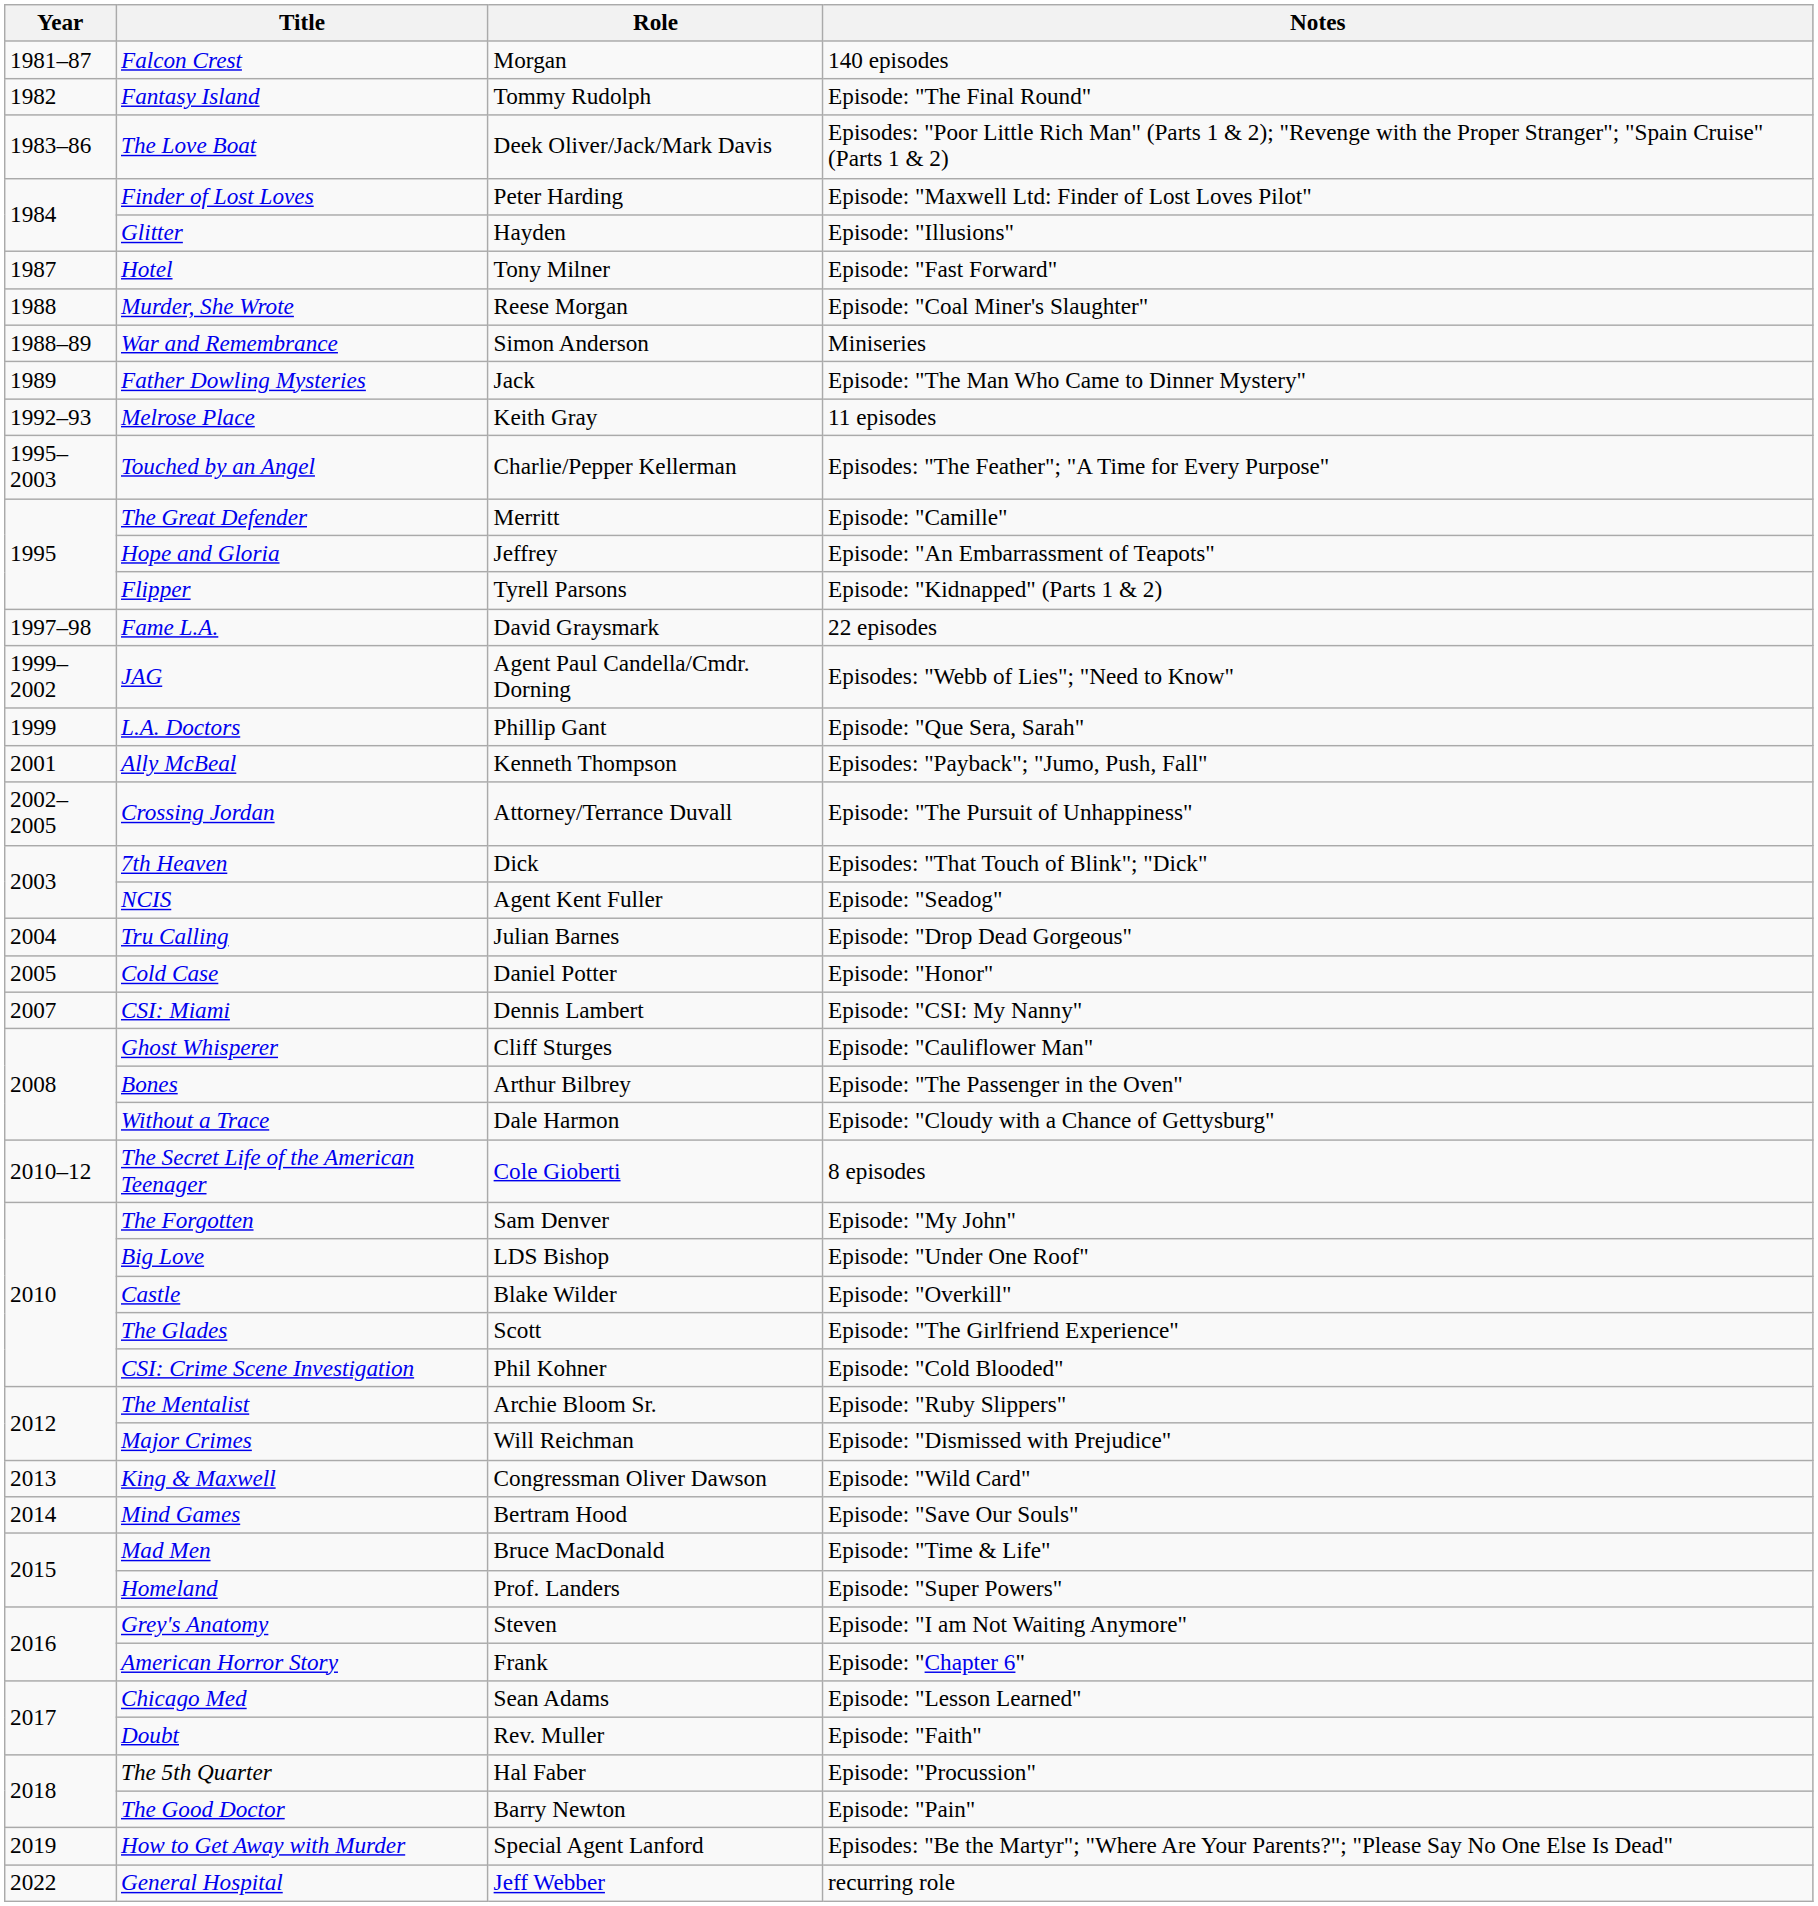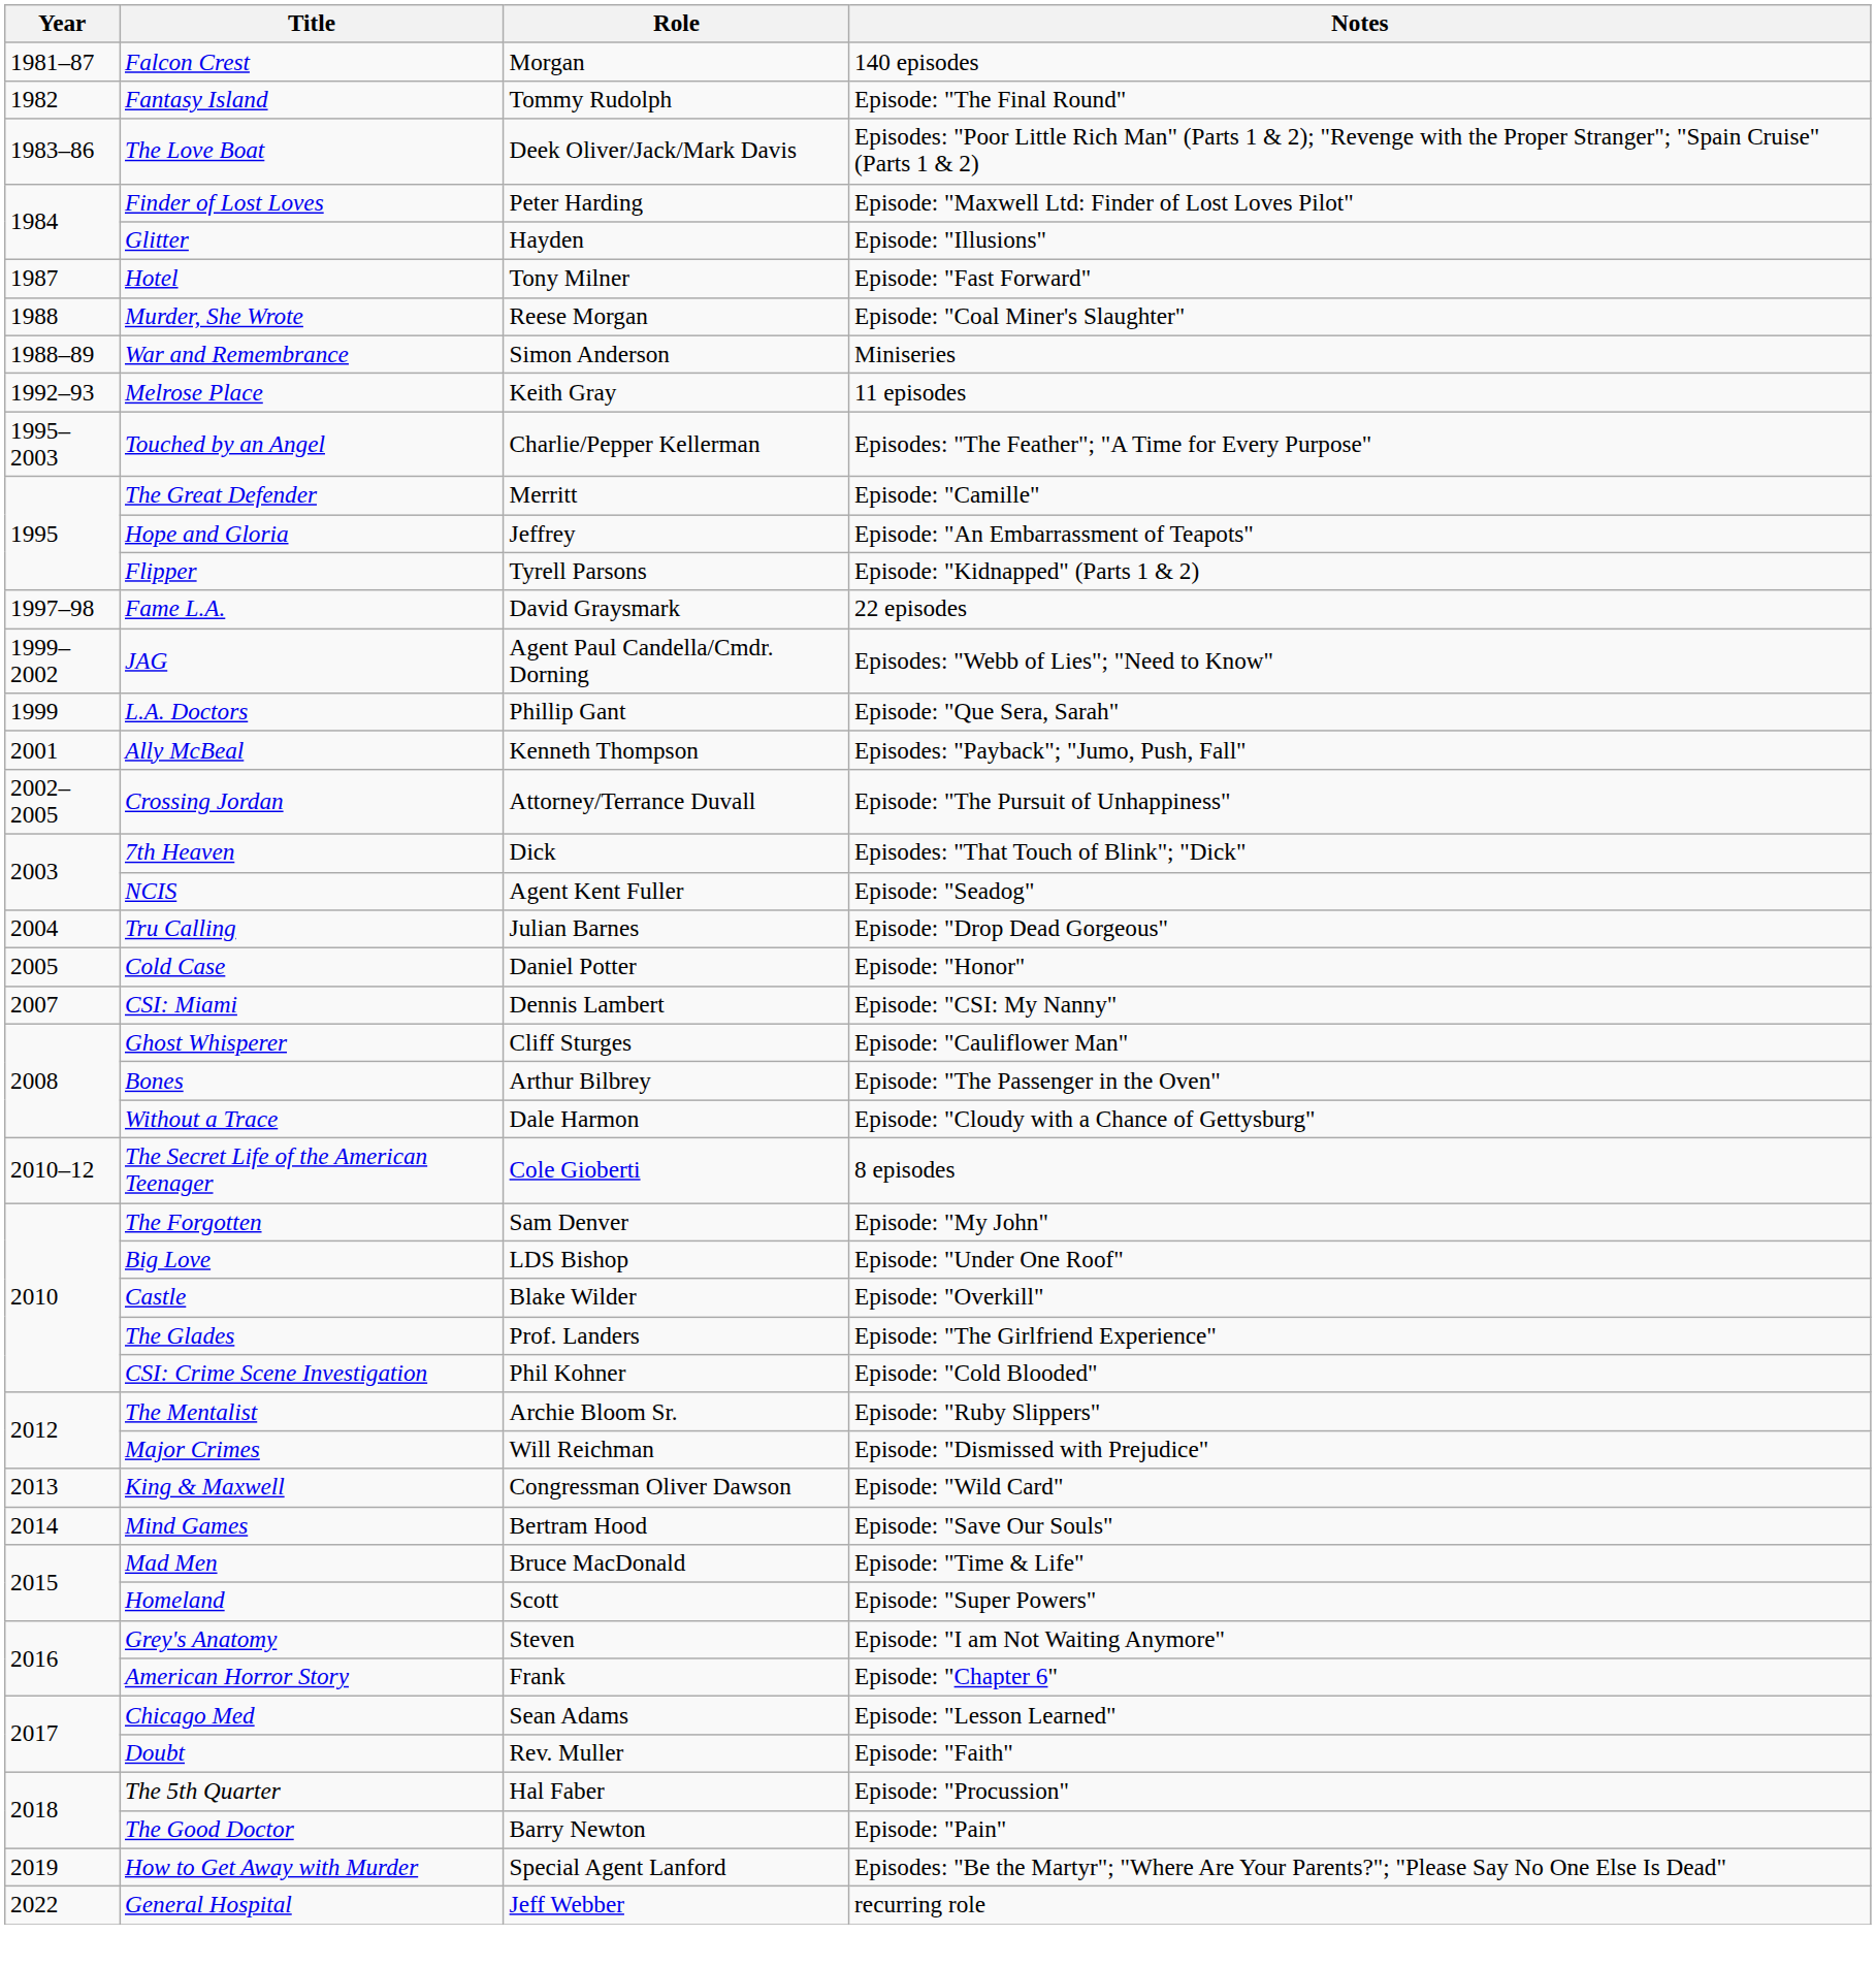 <table class="wikitable sortable">
 <tr>
 <th>Year</th>
 <th>Title</th>
 <th>Role</th>
 <th class="unsortable">Notes</th>
 </tr>
 <tr>
 <td>1981–87</td>
 <td><em><a href='#'>Falcon Crest</a></em></td>
 <td>Morgan</td>
 <td>140 episodes</td>
 </tr>
 <tr>
 <td>1982</td>
 <td><em><a href='#'>Fantasy Island</a></em></td>
 <td>Tommy Rudolph</td>
 <td>Episode: "The Final Round"</td>
 </tr>
 <tr>
 <td>1983–86</td>
 <td><em><a href='#'>The Love Boat</a></em></td>
 <td>Deek Oliver/Jack/Mark Davis</td>
 <td>Episodes: "Poor Little Rich Man" (Parts 1 & 2); "Revenge with the Proper Stranger"; "Spain Cruise" (Parts 1 & 2)</td>
 </tr>
 <tr>
 <td rowspan="2">1984</td>
 <td><em><a href='#'>Finder of Lost Loves</a></em></td>
 <td>Peter Harding</td>
 <td>Episode: "Maxwell Ltd: Finder of Lost Loves Pilot"</td>
 </tr>
 <tr>
 <td><em><a href='#'>Glitter</a></em></td>
 <td>Hayden</td>
 <td>Episode: "Illusions"</td>
 </tr>
 <tr>
 <td>1987</td>
 <td><em><a href='#'>Hotel</a></em></td>
 <td>Tony Milner</td>
 <td>Episode: "Fast Forward"</td>
 </tr>
 <tr>
 <td>1988</td>
 <td><em><a href='#'>Murder, She Wrote</a></em></td>
 <td>Reese Morgan</td>
 <td>Episode: "Coal Miner's Slaughter"</td>
 </tr>
 <tr>
 <td>1988–89</td>
 <td><em><a href='#'>War and Remembrance</a></em></td>
 <td>Simon Anderson</td>
 <td>Miniseries</td>
-</tr>
-<tr>
-<td>1989</td>
-<td><em><a href='#'>Father Dowling Mysteries</a></em></td>
-<td>Jack</td>
-<td>Episode: "The Man Who Came to Dinner Mystery"</td>
 </tr>
 <tr>
 <td>1992–93</td>
 <td><em><a href='#'>Melrose Place</a></em></td>
 <td>Keith Gray</td>
 <td>11 episodes</td>
 </tr>
 <tr>
 <td>1995–2003</td>
 <td><em><a href='#'>Touched by an Angel</a></em></td>
 <td>Charlie/Pepper Kellerman</td>
 <td>Episodes: "The Feather"; "A Time for Every Purpose"</td>
 </tr>
 <tr>
 <td rowspan="3">1995</td>
 <td><em><a href='#'>The Great Defender</a></em></td>
 <td>Merritt</td>
 <td>Episode: "Camille"</td>
 </tr>
 <tr>
 <td><em><a href='#'>Hope and Gloria</a></em></td>
 <td>Jeffrey</td>
 <td>Episode: "An Embarrassment of Teapots"</td>
 </tr>
 <tr>
 <td><em><a href='#'>Flipper</a></em></td>
 <td>Tyrell Parsons</td>
 <td>Episode: "Kidnapped" (Parts 1 & 2)</td>
 </tr>
 <tr>
 <td>1997–98</td>
 <td><em><a href='#'>Fame L.A.</a></em></td>
 <td>David Graysmark</td>
 <td>22 episodes</td>
 </tr>
 <tr>
 <td>1999–2002</td>
 <td><em><a href='#'>JAG</a></em></td>
 <td>Agent Paul Candella/Cmdr. Dorning</td>
 <td>Episodes: "Webb of Lies"; "Need to Know"</td>
 </tr>
 <tr>
 <td>1999</td>
 <td><em><a href='#'>L.A. Doctors</a></em></td>
 <td>Phillip Gant</td>
 <td>Episode: "Que Sera, Sarah"</td>
 </tr>
 <tr>
 <td>2001</td>
 <td><em><a href='#'>Ally McBeal</a></em></td>
 <td>Kenneth Thompson</td>
 <td>Episodes: "Payback"; "Jumo, Push, Fall"</td>
 </tr>
 <tr>
 <td>2002–2005</td>
 <td><em><a href='#'>Crossing Jordan</a></em></td>
 <td>Attorney/Terrance Duvall</td>
 <td>Episode: "The Pursuit of Unhappiness"</td>
 </tr>
 <tr>
 <td rowspan="2">2003</td>
 <td><em><a href='#'>7th Heaven</a></em></td>
 <td>Dick</td>
 <td>Episodes: "That Touch of Blink"; "Dick"</td>
 </tr>
 <tr>
 <td><em><a href='#'>NCIS</a></em></td>
 <td>Agent Kent Fuller</td>
 <td>Episode: "Seadog"</td>
 </tr>
 <tr>
 <td>2004</td>
 <td><em><a href='#'>Tru Calling</a></em></td>
 <td>Julian Barnes</td>
 <td>Episode: "Drop Dead Gorgeous"</td>
 </tr>
 <tr>
 <td>2005</td>
 <td><em><a href='#'>Cold Case</a></em></td>
 <td>Daniel Potter</td>
 <td>Episode: "Honor"</td>
 </tr>
 <tr>
 <td>2007</td>
 <td><em><a href='#'>CSI: Miami</a></em></td>
 <td>Dennis Lambert</td>
 <td>Episode: "CSI: My Nanny"</td>
 </tr>
 <tr>
 <td rowspan="3">2008</td>
 <td><em><a href='#'>Ghost Whisperer</a></em></td>
 <td>Cliff Sturges</td>
 <td>Episode: "Cauliflower Man"</td>
 </tr>
 <tr>
 <td><em><a href='#'>Bones</a></em></td>
 <td>Arthur Bilbrey</td>
 <td>Episode: "The Passenger in the Oven"</td>
 </tr>
 <tr>
 <td><em><a href='#'>Without a Trace</a></em></td>
 <td>Dale Harmon</td>
 <td>Episode: "Cloudy with a Chance of Gettysburg"</td>
 </tr>
 <tr>
 <td>2010–12</td>
 <td><em><a href='#'>The Secret Life of the American Teenager</a></em></td>
 <td><a href='#'>Cole Gioberti</a></td>
 <td>8 episodes</td>
 </tr>
 <tr>
 <td rowspan="5">2010</td>
 <td><em><a href='#'>The Forgotten</a></em></td>
 <td>Sam Denver</td>
 <td>Episode: "My John"</td>
 </tr>
 <tr>
 <td><em><a href='#'>Big Love</a></em></td>
 <td>LDS Bishop</td>
 <td>Episode: "Under One Roof"</td>
 </tr>
 <tr>
 <td><em><a href='#'>Castle</a></em></td>
 <td>Blake Wilder</td>
 <td>Episode: "Overkill"</td>
 </tr>
 <tr>
 <td><em><a href='#'>The Glades</a></em></td>
-<td>Scott</td>
+<td>Prof. Landers</td>
 <td>Episode: "The Girlfriend Experience"</td>
 </tr>
 <tr>
 <td><em><a href='#'>CSI: Crime Scene Investigation</a></em></td>
 <td>Phil Kohner</td>
 <td>Episode: "Cold Blooded"</td>
 </tr>
 <tr>
 <td rowspan="2">2012</td>
 <td><em><a href='#'>The Mentalist</a></em></td>
 <td>Archie Bloom Sr.</td>
 <td>Episode: "Ruby Slippers"</td>
 </tr>
 <tr>
 <td><em><a href='#'>Major Crimes</a></em></td>
 <td>Will Reichman</td>
 <td>Episode: "Dismissed with Prejudice"</td>
 </tr>
 <tr>
 <td>2013</td>
 <td><em><a href='#'>King & Maxwell</a></em></td>
 <td>Congressman Oliver Dawson</td>
 <td>Episode: "Wild Card"</td>
 </tr>
 <tr>
 <td>2014</td>
 <td><em><a href='#'>Mind Games</a></em></td>
 <td>Bertram Hood</td>
 <td>Episode: "Save Our Souls"</td>
 </tr>
 <tr>
 <td rowspan="2">2015</td>
 <td><em><a href='#'>Mad Men</a></em></td>
 <td>Bruce MacDonald</td>
 <td>Episode: "Time & Life"</td>
 </tr>
 <tr>
 <td><em><a href='#'>Homeland</a></em></td>
-<td>Prof. Landers</td>
+<td>Scott</td>
 <td>Episode: "Super Powers"</td>
 </tr>
 <tr>
 <td rowspan="2">2016</td>
 <td><em><a href='#'>Grey's Anatomy</a></em></td>
 <td>Steven</td>
 <td>Episode: "I am Not Waiting Anymore"</td>
 </tr>
 <tr>
 <td><em><a href='#'>American Horror Story</a></em></td>
 <td>Frank</td>
 <td>Episode: "<a href='#'>Chapter 6</a>"</td>
 </tr>
 <tr>
 <td rowspan="2">2017</td>
 <td><em><a href='#'>Chicago Med</a></em></td>
 <td>Sean Adams</td>
 <td>Episode: "Lesson Learned"</td>
 </tr>
 <tr>
 <td><em><a href='#'>Doubt</a></em></td>
 <td>Rev. Muller</td>
 <td>Episode: "Faith"</td>
 </tr>
 <tr>
 <td rowspan="2">2018</td>
 <td><em>The 5th Quarter</em></td>
 <td>Hal Faber</td>
 <td>Episode: "Procussion"</td>
 </tr>
 <tr>
 <td><em><a href='#'>The Good Doctor</a></em></td>
 <td>Barry Newton</td>
 <td>Episode: "Pain"</td>
 </tr>
 <tr>
 <td>2019</td>
 <td><em><a href='#'>How to Get Away with Murder</a></em></td>
 <td>Special Agent Lanford</td>
 <td>Episodes: "Be the Martyr"; "Where Are Your Parents?"; "Please Say No One Else Is Dead"</td>
 </tr>
 <tr>
 <td>2022</td>
 <td><em><a href='#'>General Hospital</a></em></td>
 <td><a href='#'>Jeff Webber</a></td>
 <td>recurring role</td>
 </tr>
 </table>
